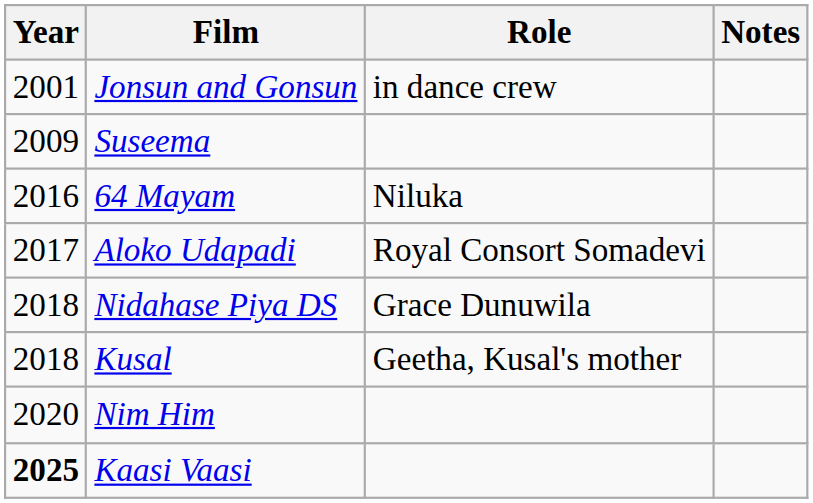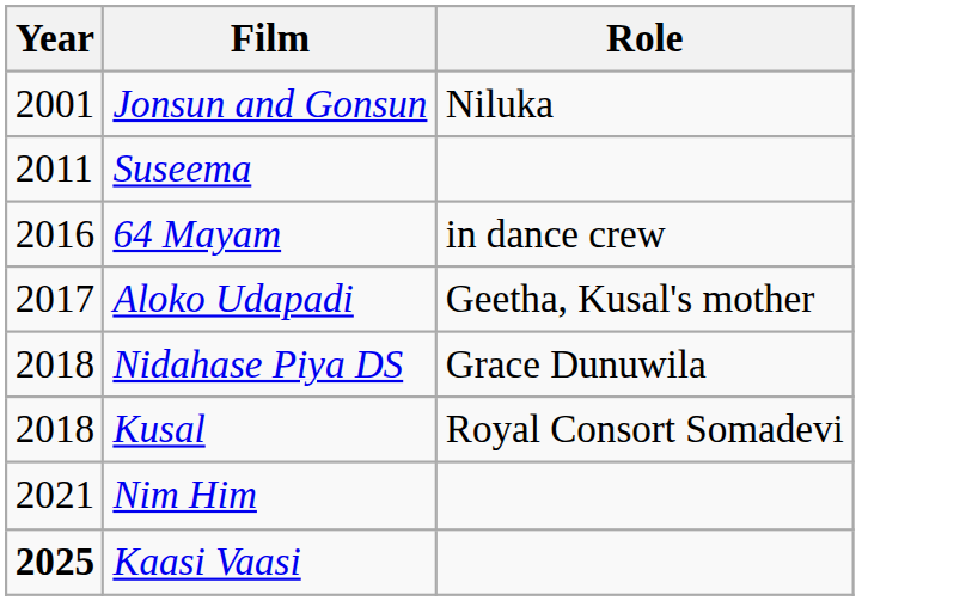 <table class="wikitable" style="font-size:95%;">
 <tr>
 <th>Year</th>
 <th>Film</th>
 <th>Role</th>
-<th>Notes</th>
 </tr>
 <tr>
 <td>2001</td>
 <td><em><a href='#'>Jonsun and Gonsun</a></em></td>
-<td>in dance crew</td>
-<td></td>
+<td>Niluka</td>
 </tr>
 <tr>
-<td>2009</td>
+<td>2011</td>
 <td><em><a href='#'>Suseema</a></em></td>
-<td></td>
 <td></td>
 </tr>
 <tr>
 <td>2016</td>
 <td><em><a href='#'>64 Mayam</a></em></td>
-<td>Niluka</td>
-<td></td>
+<td>in dance crew</td>
 </tr>
 <tr>
 <td>2017</td>
 <td><em><a href='#'>Aloko Udapadi</a></em></td>
-<td>Royal Consort Somadevi</td>
-<td></td>
+<td>Geetha, Kusal's mother</td>
 </tr>
 <tr>
 <td>2018</td>
 <td><em><a href='#'>Nidahase Piya DS</a></em></td>
 <td>Grace Dunuwila</td>
-<td></td>
 </tr>
 <tr>
 <td>2018</td>
 <td><em><a href='#'>Kusal</a></em></td>
-<td>Geetha, Kusal's mother</td>
-<td></td>
+<td>Royal Consort Somadevi</td>
 </tr>
 <tr>
-<td>2020</td>
+<td>2021</td>
 <td><em><a href='#'>Nim Him</a></em></td>
-<td></td>
 <td></td>
 </tr>
 <tr>
 <td><strong>2025</strong></td>
 <td><em><a href='#'>Kaasi Vaasi</a></em></td>
 <td></td>
-<td></td>
 </tr>
 </table>
